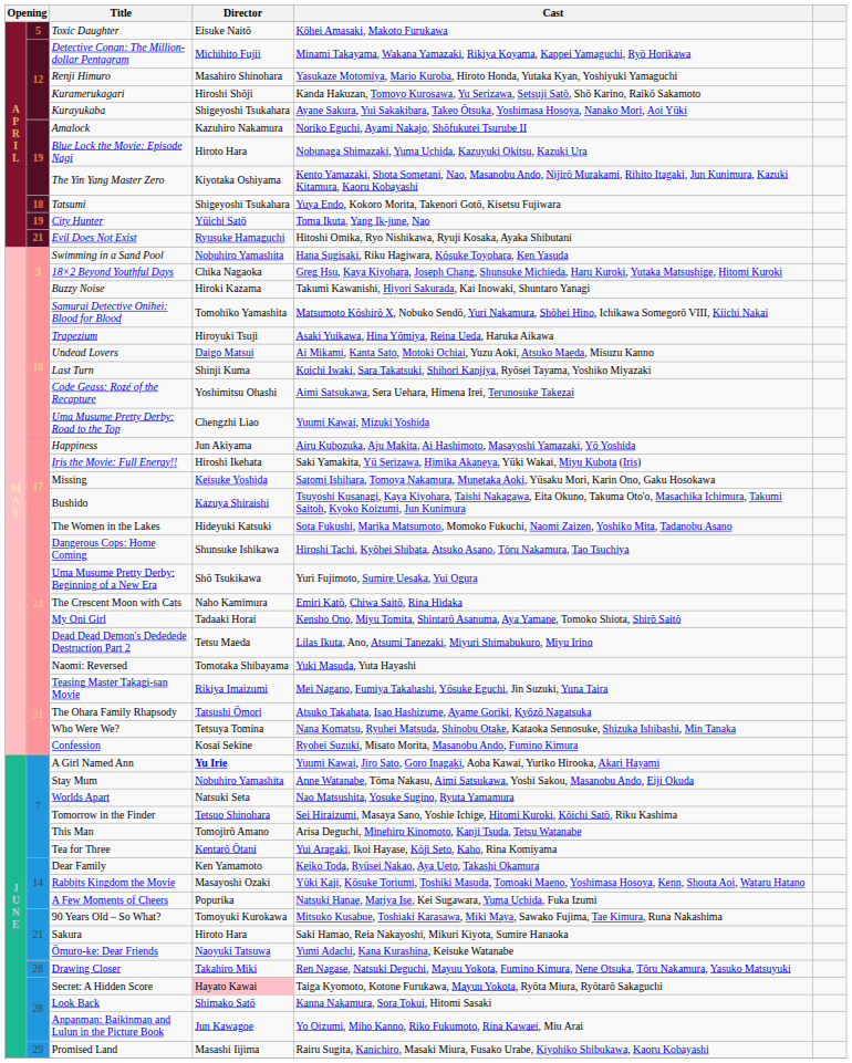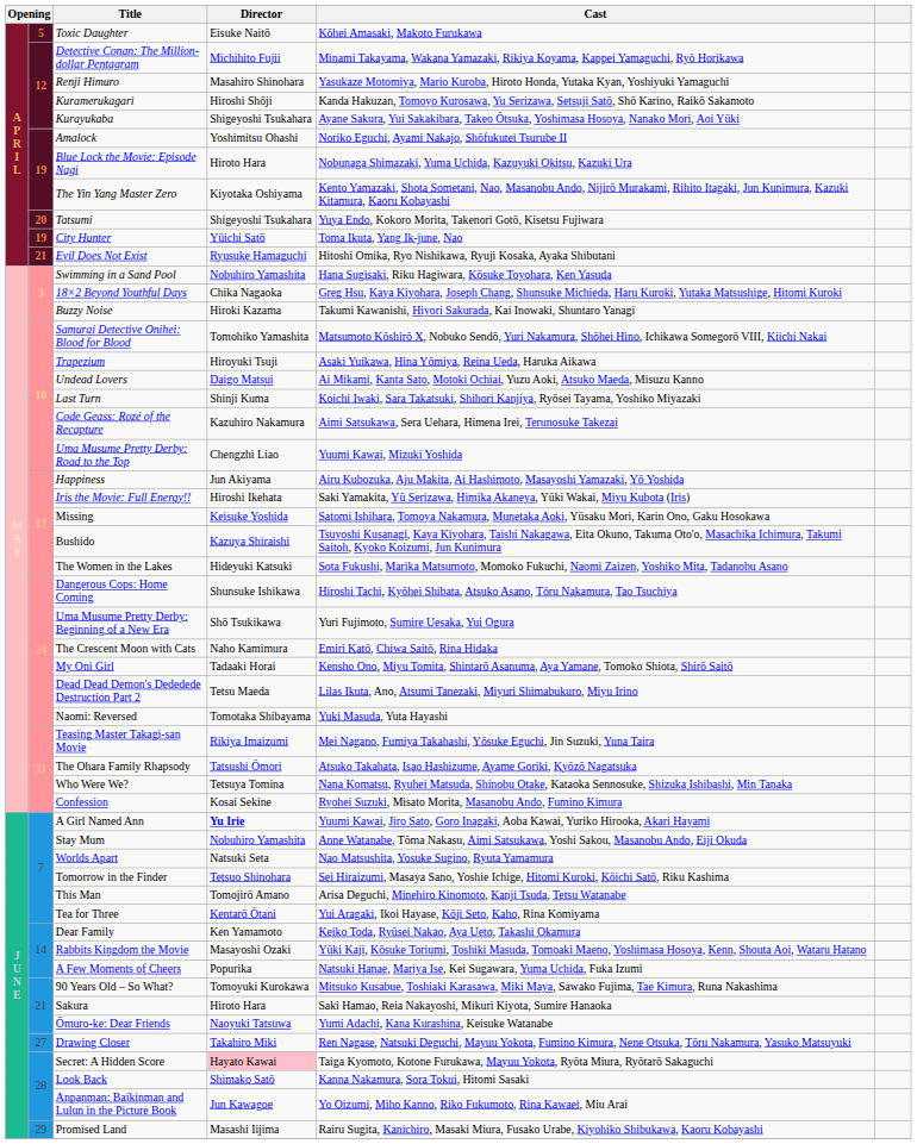 <table class="wikitable sortable">
 <tr style="background:#b0e0e6; text-align:center">
 <th colspan="2">Opening</th>
 <th style="width:17%">Title</th>
 <th style="width:12%">Director</th>
 <th>Cast</th>
 <th style="width:4%;"></th>
 </tr>
 <tr>
 <th rowspan="11" style="text-align:center; background:#83122F; color:#E7B158;">A<br>P<br>R<br>I<br>L</th>
 <td rowspan="1" style="text-align:center; background:#530D27; color:#E08234;"><strong>5</strong></td>
 <td><em>Toxic Daughter</em></td>
 <td>Eisuke Naitō</td>
 <td><a href='#'>Kōhei Amasaki</a>, <a href='#'>Makoto Furukawa</a></td>
 <td></td>
 </tr>
 <tr>
 <td rowspan="4" style="text-align:center; background:#530D27; color:#E08234;"><strong>12</strong></td>
 <td><em><a href='#'>Detective Conan: The Million-dollar Pentagram</a></em></td>
 <td><a href='#'>Michihito Fujii</a></td>
 <td><a href='#'>Minami Takayama</a>, <a href='#'>Wakana Yamazaki</a>, <a href='#'>Rikiya Koyama</a>, <a href='#'>Kappei Yamaguchi</a>, <a href='#'>Ryō Horikawa</a></td>
 <td></td>
 </tr>
 <tr>
 <td><em>Renji Himuro</em></td>
 <td>Masahiro Shinohara</td>
 <td><a href='#'>Yasukaze Motomiya</a>, <a href='#'>Mario Kuroba</a>, Hiroto Honda, Yutaka Kyan, Yoshiyuki Yamaguchi</td>
 <td></td>
 </tr>
 <tr>
 <td><em>Kuramerukagari</em></td>
 <td>Hiroshi Shōji</td>
 <td>Kanda Hakuzan, <a href='#'>Tomoyo Kurosawa</a>, <a href='#'>Yu Serizawa</a>, <a href='#'>Setsuji Satō</a>, Shō Karino, Raikō Sakamoto</td>
 <td></td>
 </tr>
 <tr>
 <td><em>Kurayukaba</em></td>
 <td>Shigeyoshi Tsukahara</td>
 <td><a href='#'>Ayane Sakura</a>, <a href='#'>Yui Sakakibara</a>, <a href='#'>Takeo Ōtsuka</a>, <a href='#'>Yoshimasa Hosoya</a>, <a href='#'>Nanako Mori</a>, <a href='#'>Aoi Yūki</a></td>
 <td></td>
 </tr>
 <tr>
 <td rowspan="3" style="text-align:center; background:#530D27; color:#E08234;"><strong>19</strong></td>
 <td><em>Amalock</em></td>
-<td>Kazuhiro Nakamura</td>
+<td>Yoshimitsu Ohashi</td>
 <td><a href='#'>Noriko Eguchi</a>, <a href='#'>Ayami Nakajo</a>, <a href='#'>Shōfukutei Tsurube II</a></td>
 <td></td>
 </tr>
 <tr>
 <td><em><a href='#'>Blue Lock the Movie: Episode Nagi</a></em></td>
 <td>Hiroto Hara</td>
 <td><a href='#'>Nobunaga Shimazaki</a>, <a href='#'>Yuma Uchida</a>, <a href='#'>Kazuyuki Okitsu</a>, <a href='#'>Kazuki Ura</a></td>
 <td></td>
 </tr>
 <tr>
 <td><em>The Yin Yang Master Zero</em></td>
 <td>Kiyotaka Oshiyama</td>
 <td><a href='#'>Kento Yamazaki</a>, <a href='#'>Shota Sometani</a>, <a href='#'>Nao</a>, <a href='#'>Masanobu Ando</a>, <a href='#'>Nijirō Murakami</a>, <a href='#'>Rihito Itagaki</a>, <a href='#'>Jun Kunimura</a>, <a href='#'>Kazuki Kitamura</a>, <a href='#'>Kaoru Kobayashi</a></td>
 <td></td>
 </tr>
 <tr>
-<td rowspan="1" style="text-align:center; background:#530D27; color:#E08234;"><strong>18</strong></td>
+<td rowspan="1" style="text-align:center; background:#530D27; color:#E08234;"><strong>20</strong></td>
 <td><em>Tatsumi</em></td>
 <td>Shigeyoshi Tsukahara</td>
 <td><a href='#'>Yuya Endo</a>, Kokoro Morita, Takenori Gotō, Kisetsu Fujiwara</td>
 <td></td>
 </tr>
 <tr>
 <td rowspan="1" style="text-align:center; background:#530D27; color:#E08234;"><strong>19</strong></td>
 <td><em><a href='#'>City Hunter</a></em></td>
 <td><a href='#'>Yūichi Satō</a></td>
 <td><a href='#'>Toma Ikuta</a>, <a href='#'>Yang Ik-june</a>, <a href='#'>Nao</a></td>
 <td></td>
 </tr>
 <tr>
 <td rowspan="1" style="text-align:center; background:#530D27; color:#E08234;"><strong>21</strong></td>
 <td><em><a href='#'>Evil Does Not Exist</a></em></td>
 <td><a href='#'>Ryusuke Hamaguchi</a></td>
 <td>Hitoshi Omika, Ryo Nishikawa, Ryuji Kosaka, Ayaka Shibutani</td>
 <td></td>
 </tr>
 <tr>
 <th rowspan="24" style="text-align:center; background:#FFBFC2; color:#FBE2B9;">M<br>A<br>Y</th>
 <td rowspan="3" style="text-align:center; background:#FF959A; color:#F9D191;"><strong>3</strong></td>
 <td><em>Swimming in a Sand Pool</em></td>
 <td><a href='#'>Nobuhiro Yamashita</a></td>
 <td><a href='#'>Hana Sugisaki</a>, Riku Hagiwara, <a href='#'>Kōsuke Toyohara</a>, <a href='#'>Ken Yasuda</a></td>
 <td></td>
 </tr>
 <tr>
 <td><em><a href='#'>18×2 Beyond Youthful Days</a></em></td>
 <td>Chika Nagaoka</td>
 <td><a href='#'>Greg Hsu</a>, <a href='#'>Kaya Kiyohara</a>, <a href='#'>Joseph Chang</a>, <a href='#'>Shunsuke Michieda</a>, <a href='#'>Haru Kuroki</a>, <a href='#'>Yutaka Matsushige</a>, <a href='#'>Hitomi Kuroki</a></td>
 <td></td>
 </tr>
 <tr>
 <td><em>Buzzy Noise</em></td>
 <td>Hiroki Kazama</td>
 <td>Takumi Kawanishi, <a href='#'>Hiyori Sakurada</a>, Kai Inowaki, Shuntaro Yanagi</td>
 <td></td>
 </tr>
 <tr>
 <td rowspan="6" style="text-align:center; background:#FF959A; color:#F9D191;"><strong>10</strong></td>
 <td><em><a href='#'>Samurai Detective Onihei: Blood for Blood</a></em></td>
 <td>Tomohiko Yamashita</td>
 <td><a href='#'>Matsumoto Kōshirō X</a>, Nobuko Sendō, <a href='#'>Yuri Nakamura</a>, <a href='#'>Shōhei Hino</a>, Ichikawa Somegorō VIII, <a href='#'>Kiichi Nakai</a></td>
 <td></td>
 </tr>
 <tr>
 <td><em><a href='#'>Trapezium</a></em></td>
 <td>Hiroyuki Tsuji</td>
 <td><a href='#'>Asaki Yuikawa</a>, <a href='#'>Hina Yōmiya</a>, <a href='#'>Reina Ueda</a>, Haruka Aikawa</td>
 <td></td>
 </tr>
 <tr>
 <td><em>Undead Lovers</em></td>
 <td><a href='#'>Daigo Matsui</a></td>
 <td><a href='#'>Ai Mikami</a>, <a href='#'>Kanta Sato</a>, <a href='#'>Motoki Ochiai</a>, Yuzu Aoki, <a href='#'>Atsuko Maeda</a>, Misuzu Kanno</td>
 <td></td>
 </tr>
 <tr>
 <td><em>Last Turn</em></td>
 <td>Shinji Kuma</td>
 <td><a href='#'>Koichi Iwaki</a>, <a href='#'>Sara Takatsuki</a>, <a href='#'>Shihori Kanjiya</a>, Ryōsei Tayama, Yoshiko Miyazaki</td>
 <td></td>
 </tr>
 <tr>
 <td><em><a href='#'>Code Geass: Rozé of the Recapture</a></em></td>
-<td>Yoshimitsu Ohashi</td>
+<td>Kazuhiro Nakamura</td>
 <td><a href='#'>Aimi Satsukawa</a>, Sera Uehara, Himena Irei, <a href='#'>Terunosuke Takezai</a></td>
 <td></td>
 </tr>
 <tr>
 <td><em><a href='#'>Uma Musume Pretty Derby: Road to the Top</a></em></td>
 <td>Chengzhi Liao</td>
 <td><a href='#'>Yuumi Kawai</a>, <a href='#'>Mizuki Yoshida</a></td>
 <td></td>
 </tr>
 <tr>
 <td rowspan="5" style="text-align:center; background:#FF959A; color:#F9D191;"><strong>17</strong></td>
 <td><em>Happiness</em></td>
 <td>Jun Akiyama</td>
 <td><a href='#'>Airu Kubozuka</a>, <a href='#'>Aju Makita</a>, <a href='#'>Ai Hashimoto</a>, <a href='#'>Masayoshi Yamazaki</a>, <a href='#'>Yō Yoshida</a></td>
 <td></td>
 </tr>
 <tr>
 <td><em><a href='#'>Iris the Movie: Full Energy!!</a><strong></td>
 <td>Hiroshi Ikehata</td>
 <td>Saki Yamakita, <a href='#'>Yū Serizawa</a>, <a href='#'>Himika Akaneya</a>, Yūki Wakai, <a href='#'>Miyu Kubota</a> (<a href='#'>Iris</a>)</td>
 <td></td>
 </tr>
 <tr>
 <td></em>Missing<em></td>
 <td><a href='#'>Keisuke Yoshida</a></td>
 <td><a href='#'>Satomi Ishihara</a>, <a href='#'>Tomoya Nakamura</a>, <a href='#'>Munetaka Aoki</a>, Yūsaku Mori, Karin Ono, Gaku Hosokawa</td>
 <td></td>
 </tr>
 <tr>
 <td></em>Bushido<em></td>
 <td><a href='#'>Kazuya Shiraishi</a></td>
 <td><a href='#'>Tsuyoshi Kusanagi</a>, <a href='#'>Kaya Kiyohara</a>, <a href='#'>Taishi Nakagawa</a>, Eita Okuno, Takuma Oto'o, <a href='#'>Masachika Ichimura</a>, <a href='#'>Takumi Saitoh</a>, <a href='#'>Kyoko Koizumi</a>, <a href='#'>Jun Kunimura</a></td>
 <td></td>
 </tr>
 <tr>
 <td></em>The Women in the Lakes<em></td>
 <td>Hideyuki Katsuki</td>
 <td><a href='#'>Sota Fukushi</a>, <a href='#'>Marika Matsumoto</a>, Momoko Fukuchi, <a href='#'>Naomi Zaizen</a>, <a href='#'>Yoshiko Mita</a>, <a href='#'>Tadanobu Asano</a></td>
 <td></td>
 </tr>
 <tr>
 <td rowspan="6" style="text-align:center; background:#FF959A; color:#F9D191;"></strong>24<strong></td>
 <td></em><a href='#'>Dangerous Cops: Home Coming</a><em></td>
 <td>Shunsuke Ishikawa</td>
 <td><a href='#'>Hiroshi Tachi</a>, <a href='#'>Kyōhei Shibata</a>, <a href='#'>Atsuko Asano</a>, <a href='#'>Tōru Nakamura</a>, <a href='#'>Tao Tsuchiya</a></td>
 <td></td>
 </tr>
 <tr>
 <td></em><a href='#'>Uma Musume Pretty Derby: Beginning of a New Era</a><em></td>
 <td>Shō Tsukikawa</td>
 <td>Yuri Fujimoto, <a href='#'>Sumire Uesaka</a>, <a href='#'>Yui Ogura</a></td>
 <td></td>
 </tr>
 <tr>
 <td></em>The Crescent Moon with Cats<em></td>
 <td>Naho Kamimura</td>
 <td><a href='#'>Emiri Katō</a>, <a href='#'>Chiwa Saitō</a>, <a href='#'>Rina Hidaka</a></td>
 <td></td>
 </tr>
 <tr>
 <td></em><a href='#'>My Oni Girl</a><em></td>
 <td>Tadaaki Horai</td>
 <td><a href='#'>Kensho Ono</a>, <a href='#'>Miyu Tomita</a>, <a href='#'>Shintarō Asanuma</a>, <a href='#'>Aya Yamane</a>, Tomoko Shiota, <a href='#'>Shirō Saitō</a></td>
 <td></td>
 </tr>
 <tr>
 <td></em><a href='#'>Dead Dead Demon's Dededede Destruction Part 2</a><em></td>
 <td>Tetsu Maeda</td>
 <td><a href='#'>Lilas Ikuta</a>, Ano, <a href='#'>Atsumi Tanezaki</a>, <a href='#'>Miyuri Shimabukuro</a>, <a href='#'>Miyu Irino</a></td>
 <td></td>
 </tr>
 <tr>
 <td></em>Naomi: Reversed<em></td>
 <td>Tomotaka Shibayama</td>
 <td><a href='#'>Yuki Masuda</a>, Yuta Hayashi</td>
 <td></td>
 </tr>
 <tr>
 <td rowspan="4" style="text-align:center; background:#FF959A; color:#F9D191;"></strong>31<strong></td>
 <td></em><a href='#'>Teasing Master Takagi-san Movie</a><em></td>
 <td><a href='#'>Rikiya Imaizumi</a></td>
 <td><a href='#'>Mei Nagano</a>, <a href='#'>Fumiya Takahashi</a>, <a href='#'>Yōsuke Eguchi</a>, Jin Suzuki, <a href='#'>Yuna Taira</a></td>
 <td></td>
 </tr>
 <tr>
 <td></em>The Ohara Family Rhapsody<em></td>
 <td><a href='#'>Tatsushi Ōmori</a></td>
 <td><a href='#'>Atsuko Takahata</a>, <a href='#'>Isao Hashizume</a>, <a href='#'>Ayame Goriki</a>, <a href='#'>Kyōzō Nagatsuka</a></td>
 <td></td>
 </tr>
 <tr>
 <td></em>Who Were We?<em></td>
 <td>Tetsuya Tomina</td>
 <td><a href='#'>Nana Komatsu</a>, <a href='#'>Ryuhei Matsuda</a>, <a href='#'>Shinobu Otake</a>, Kataoka Sennosuke, <a href='#'>Shizuka Ishibashi</a>, <a href='#'>Min Tanaka</a></td>
 <td></td>
 </tr>
 <tr>
 <td></em><a href='#'>Confession</a><em></td>
 <td>Kosai Sekine</td>
 <td><a href='#'>Ryohei Suzuki</a>, Misato Morita, <a href='#'>Masanobu Ando</a>, <a href='#'>Fumino Kimura</a></td>
 <td></td>
 </tr>
 <tr>
 <th rowspan="17" style="text-align:center; background:#1BBA93; color:#C4CCDB;">J<br>U<br>N<br>E</th>
 <td rowspan="6" style="text-align:center; background:#2098DF; color:#4A404A;"></strong>7<strong></td>
 <td></em>A Girl Named Ann<em></td>
 <td><strong><a href='#'>Yu Irie</a></strong></td>
 <td><a href='#'>Yuumi Kawai</a>, <a href='#'>Jiro Sato</a>, <a href='#'>Goro Inagaki</a>, Aoba Kawai, Yuriko Hirooka, <a href='#'>Akari Hayami</a></td>
 <td></td>
 </tr>
 <tr>
 <td></em>Stay Mum<em></td>
 <td><a href='#'>Nobuhiro Yamashita</a></td>
 <td><a href='#'>Anne Watanabe</a>, Tōma Nakasu, <a href='#'>Aimi Satsukawa</a>, Yoshi Sakou, <a href='#'>Masanobu Ando</a>, <a href='#'>Eiji Okuda</a></td>
 <td></td>
 </tr>
 <tr>
 <td></em><a href='#'>Worlds Apart</a><em></td>
 <td>Natsuki Seta</td>
 <td><a href='#'>Nao Matsushita</a>, <a href='#'>Yosuke Sugino</a>, <a href='#'>Ryuta Yamamura</a></td>
 <td></td>
 </tr>
 <tr>
 <td></em>Tomorrow in the Finder<em></td>
 <td><a href='#'>Tetsuo Shinohara</a></td>
 <td><a href='#'>Sei Hiraizumi</a>, Masaya Sano, Yoshie Ichige, <a href='#'>Hitomi Kuroki</a>, <a href='#'>Kōichi Satō</a>, Riku Kashima</td>
 <td></td>
 </tr>
 <tr>
 <td></em>This Man<em></td>
 <td>Tomojirō Amano</td>
 <td>Arisa Deguchi, <a href='#'>Minehiro Kinomoto</a>, <a href='#'>Kanji Tsuda</a>, <a href='#'>Tetsu Watanabe</a></td>
 <td></td>
 </tr>
 <tr>
 <td></em>Tea for Three<em></td>
 <td><a href='#'>Kentarō Ōtani</a></td>
 <td><a href='#'>Yui Aragaki</a>, Ikoi Hayase, <a href='#'>Kōji Seto</a>, <a href='#'>Kaho</a>, Rina Komiyama</td>
 <td></td>
 </tr>
 <tr>
 <td rowspan="3" style="text-align:center; background:#2098DF; color:#4A404A;"></strong>14<strong></td>
 <td></em>Dear Family<em></td>
 <td>Ken Yamamoto</td>
 <td><a href='#'>Keiko Toda</a>, <a href='#'>Ryūsei Nakao</a>, <a href='#'>Aya Ueto</a>, <a href='#'>Takashi Okamura</a></td>
 <td></td>
 </tr>
 <tr>
 <td></em><a href='#'>Rabbits Kingdom the Movie</a><em></td>
 <td>Masayoshi Ozaki</td>
 <td><a href='#'>Yūki Kaji</a>, <a href='#'>Kōsuke Toriumi</a>, <a href='#'>Toshiki Masuda</a>, <a href='#'>Tomoaki Maeno</a>, <a href='#'>Yoshimasa Hosoya</a>, <a href='#'>Kenn</a>, <a href='#'>Shouta Aoi</a>, <a href='#'>Wataru Hatano</a></td>
 <td></td>
 </tr>
 <tr>
 <td></em><a href='#'>A Few Moments of Cheers</a><em></td>
 <td>Popurika</td>
 <td><a href='#'>Natsuki Hanae</a>, <a href='#'>Mariya Ise</a>, Kei Sugawara, <a href='#'>Yuma Uchida</a>, Fuka Izumi</td>
 <td></td>
 </tr>
 <tr>
 <td rowspan="3" style="text-align:center; background:#2098DF; color:#4A404A;"></strong>21<strong></td>
 <td></em>90 Years Old – So What?<em></td>
 <td>Tomoyuki Kurokawa</td>
 <td><a href='#'>Mitsuko Kusabue</a>, <a href='#'>Toshiaki Karasawa</a>, <a href='#'>Miki Maya</a>, Sawako Fujima, <a href='#'>Tae Kimura</a>, Runa Nakashima</td>
 <td></td>
 </tr>
 <tr>
 <td></em>Sakura<em></td>
 <td>Hiroto Hara</td>
 <td>Saki Hamao, Reia Nakayoshi, Mikuri Kiyota, Sumire Hanaoka</td>
 <td></td>
 </tr>
 <tr>
 <td></em><a href='#'>Ōmuro-ke: Dear Friends</a><em></td>
 <td><a href='#'>Naoyuki Tatsuwa</a></td>
 <td><a href='#'>Yumi Adachi</a>, <a href='#'>Kana Kurashina</a>, Keisuke Watanabe</td>
 <td></td>
 </tr>
 <tr>
-<td rowspan="1" style="text-align:center; background:#2098DF; color:#4A404A;"></strong>28<strong></td>
+<td rowspan="1" style="text-align:center; background:#2098DF; color:#4A404A;"></strong>27<strong></td>
 <td></em><a href='#'>Drawing Closer</a><em></td>
 <td><a href='#'>Takahiro Miki</a></td>
 <td><a href='#'>Ren Nagase</a>, <a href='#'>Natsuki Deguchi</a>, <a href='#'>Mayuu Yokota</a>, <a href='#'>Fumino Kimura</a>, <a href='#'>Nene Otsuka</a>, <a href='#'>Tōru Nakamura</a>, <a href='#'>Yasuko Matsuyuki</a></td>
 <td></td>
 </tr>
 <tr>
 <td rowspan="3" style="text-align:center; background:#2098DF; color:#4A404A;"></strong>28<strong></td>
 <td></em>Secret: A Hidden Score<em></td>
 <td style="background: pink;">Hayato Kawai</td>
 <td>Taiga Kyomoto, Kotone Furukawa, <a href='#'>Mayuu Yokota</a>, Ryōta Miura, Ryōtarō Sakaguchi</td>
 <td></td>
 </tr>
 <tr>
 <td></em><a href='#'>Look Back</a><em></td>
 <td><a href='#'>Shimako Satō</a></td>
 <td><a href='#'>Kanna Nakamura</a>, <a href='#'>Sora Tokui</a>, Hitomi Sasaki</td>
 <td></td>
 </tr>
 <tr>
 <td></em><a href='#'>Anpanman: Baikinman and Lulun in the Picture Book</a><em></td>
 <td><a href='#'>Jun Kawagoe</a></td>
 <td><a href='#'>Yo Oizumi</a>, <a href='#'>Miho Kanno</a>, <a href='#'>Riko Fukumoto</a>, <a href='#'>Rina Kawaei</a>, Miu Arai</td>
 <td></td>
 </tr>
 <tr>
 <td rowspan="1" style="text-align:center; background:#2098DF; color:#4A404A;"></strong>29<strong></td>
 <td></em>Promised Land<em></td>
 <td>Masashi Iijima</td>
 <td>Rairu Sugita, <a href='#'>Kanichiro</a>, Masaki Miura, Fusako Urabe, <a href='#'>Kiyohiko Shibukawa</a>, <a href='#'>Kaoru Kobayashi</a></td>
 <td></td>
 </tr>
 <tr>
 </tr>
 </table>
